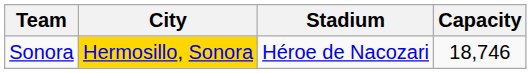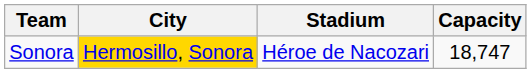 <table class="wikitable sortable" style="text-align: center;">
 <tr>
 <th>Team</th>
 <th>City</th>
 <th>Stadium</th>
 <th>Capacity</th>
 </tr>
 <tr>
 <td><a href='#'>Sonora</a></td>
 <td style="background: gold;"><a href='#'>Hermosillo</a>, <a href='#'>Sonora</a></td>
 <td><a href='#'>Héroe de Nacozari</a></td>
-<td>18,746</td>
+<td>18,747</td>
 </tr>
 </table>
